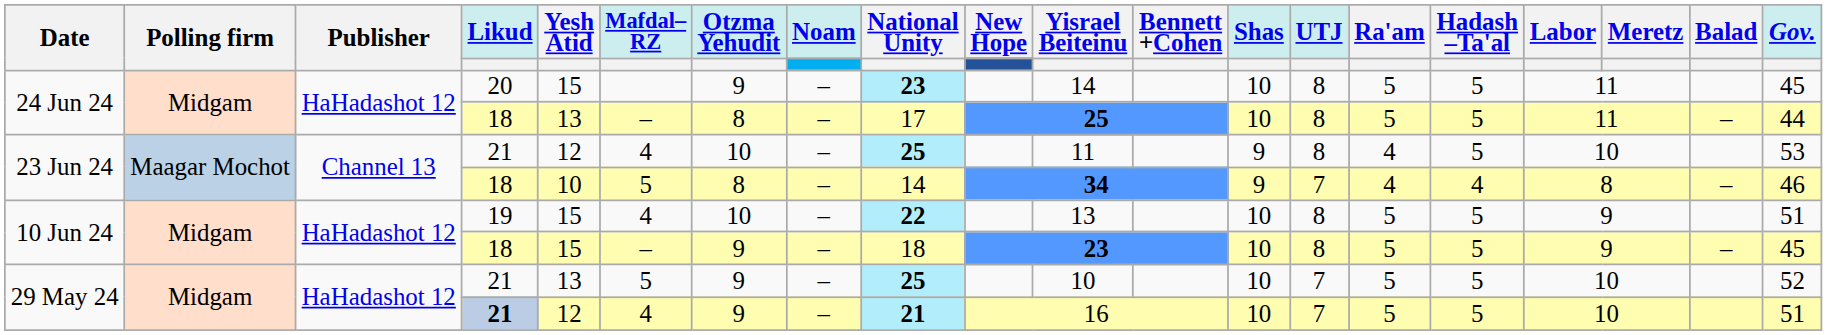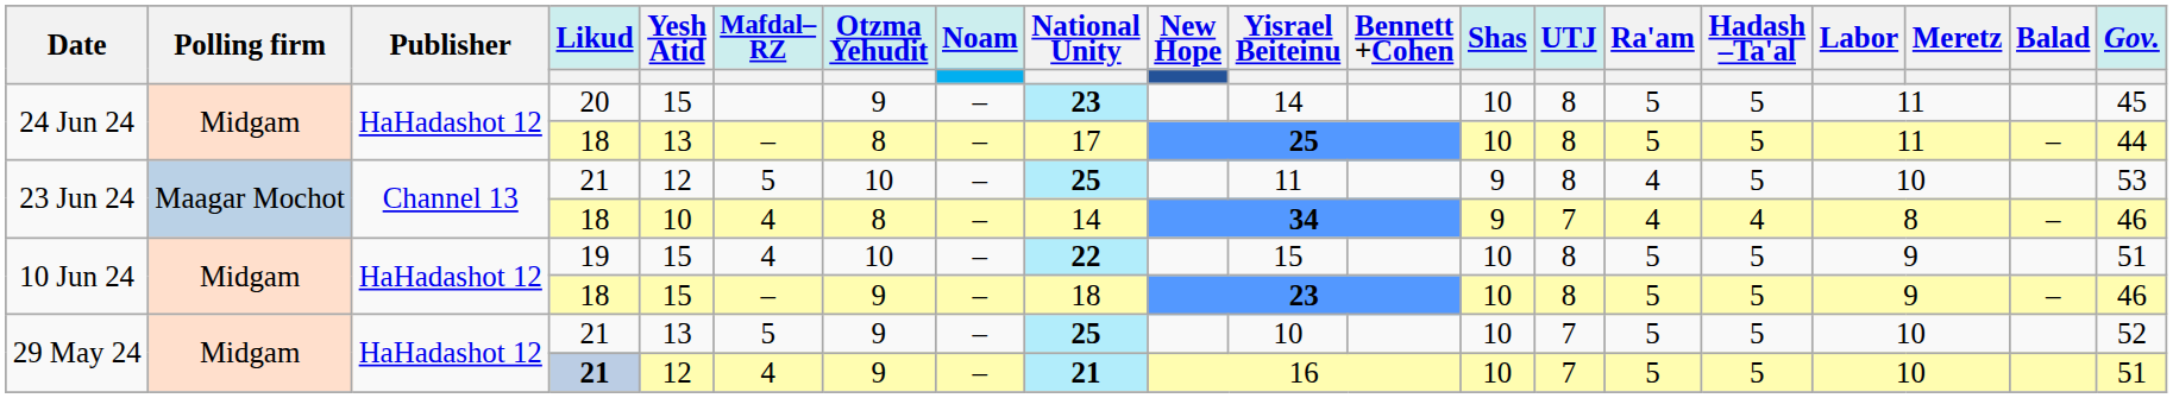 <table class="wikitable sortable" style=text-align:center;font-size:90%;line-height:12px>
 <tr>
 <th rowspan=2>Date</th>
 <th rowspan=2>Polling firm</th>
 <th rowspan=2>Publisher</th>
 <th style=background:#cee><a href='#'>Likud</a></th>
 <th><a href='#'>Yesh<br>Atid</a></th>
 <th style=background:#cee;font-size:90%><a href='#'>Mafdal–<br>RZ</a></th>
 <th style=background:#cee><a href='#'>Otzma<br>Yehudit</a></th>
 <th style=background:#cee><a href='#'>Noam</a></th>
 <th><a href='#'>National<br>Unity</a></th>
 <th><a href='#'>New<br>Hope</a></th>
 <th><a href='#'>Yisrael<br>Beiteinu</a></th>
 <th><a href='#'>Bennett</a><br>+<a href='#'>Cohen</a></th>
 <th style=background:#cee><a href='#'>Shas</a></th>
 <th style=background:#cee><a href='#'>UTJ</a></th>
 <th><a href='#'>Ra'am</a></th>
 <th><a href='#'>Hadash<br>–Ta'al</a></th>
 <th><a href='#'>Labor</a></th>
 <th><a href='#'>Meretz</a></th>
 <th><a href='#'>Balad</a></th>
 <th style=background:#cee><a href='#'><em>Gov.</em></a></th>
 </tr>
 <tr>
 <th style=background:></th>
 <th style=background:></th>
 <th style=background:></th>
 <th style=background:></th>
 <th style=background:#01AFF0></th>
 <th style=background:></th>
 <th style=background:#235298></th>
 <th style=background:></th>
 <th style=background:></th>
 <th style=background:></th>
 <th style=background:></th>
 <th style=background:></th>
 <th style=background:></th>
 <th style=background:></th>
 <th style=background:></th>
 <th style=background:></th>
 <th style=background:></th>
 </tr>
 <tr>
 <td rowspan=2 data-sort-value=2024-06-24>24 Jun 24</td>
 <td rowspan=2 style=background:#FFDFCC>Midgam</td>
 <td rowspan=2><a href='#'>HaHadashot 12</a></td>
 <td>20					</td>
 <td>15					</td>
 <td>	</td>
 <td>9					</td>
 <td>–					</td>
 <td style=background:#B2EDFB><strong>23</strong>	</td>
 <td>	</td>
 <td>14					</td>
 <td>			</td>
 <td>10					</td>
 <td>8					</td>
 <td>5					</td>
 <td>5					</td>
 <td colspan=2>11		</td>
 <td>	</td>
 <td>45					</td>
 </tr>
 <tr style=background:#fffdb0>
 <td>18					</td>
 <td>13					</td>
 <td>–					</td>
 <td>8					</td>
 <td>–					</td>
 <td>17					</td>
 <td colspan=3 style=background:#5398ff><strong>25</strong>	</td>
 <td>10					</td>
 <td>8					</td>
 <td>5					</td>
 <td>5					</td>
 <td colspan=2>11		</td>
 <td>–					</td>
 <td>44					</td>
 </tr>
 <tr>
 <td rowspan=2 data-sort-value=2024-06-23>23 Jun 24</td>
 <td rowspan=2 style=background:#BAD1E6>Maagar Mochot</td>
 <td rowspan=2><a href='#'>Channel 13</a></td>
 <td>21					</td>
 <td>12					</td>
-<td>4					</td>
+<td>5					</td>
 <td>10					</td>
 <td>–					</td>
 <td style=background:#B2EDFB><strong>25</strong>	</td>
 <td>	</td>
 <td>11					</td>
 <td>			</td>
 <td>9					</td>
 <td>8					</td>
 <td>4					</td>
 <td>5					</td>
 <td colspan=2>10		</td>
 <td>	</td>
 <td>53					</td>
 </tr>
 <tr style=background:#fffdb0>
 <td>18					</td>
 <td>10					</td>
-<td>5					</td>
+<td>4					</td>
 <td>8					</td>
 <td>–					</td>
 <td>14					</td>
 <td colspan=3 style=background:#5398ff><strong>34</strong>	</td>
 <td>9					</td>
 <td>7					</td>
 <td>4					</td>
 <td>4					</td>
 <td colspan=2>8		</td>
 <td>–					</td>
 <td>46					</td>
 </tr>
 <tr>
 <td rowspan=2 data-sort-value=2024-06-10>10 Jun 24</td>
 <td rowspan=2 style=background:#FFDFCC>Midgam</td>
 <td rowspan=2><a href='#'>HaHadashot 12</a></td>
 <td>19					</td>
 <td>15					</td>
 <td>4					</td>
 <td>10					</td>
 <td>–					</td>
 <td style=background:#B2EDFB><strong>22</strong>	</td>
 <td>	</td>
-<td>13					</td>
+<td>15					</td>
 <td>			</td>
 <td>10					</td>
 <td>8					</td>
 <td>5					</td>
 <td>5					</td>
 <td colspan=2>9		</td>
 <td>	</td>
 <td>51					</td>
 </tr>
 <tr style=background:#fffdb0>
 <td>18					</td>
 <td>15					</td>
 <td>–					</td>
 <td>9					</td>
 <td>–					</td>
 <td>18					</td>
 <td colspan=3 style=background:#5398ff><strong>23</strong>	</td>
 <td>10					</td>
 <td>8					</td>
 <td>5					</td>
 <td>5					</td>
 <td colspan=2>9		</td>
 <td>–					</td>
-<td>45					</td>
+<td>46					</td>
 </tr>
 <tr>
 <td rowspan=2 data-sort-value=2024-05-29>29 May 24</td>
 <td rowspan=2 style=background:#FFDFCC>Midgam</td>
 <td rowspan=2><a href='#'>HaHadashot 12</a></td>
 <td>21					</td>
 <td>13					</td>
 <td>5					</td>
 <td>9					</td>
 <td>–					</td>
 <td style=background:#B2EDFB><strong>25</strong>	</td>
 <td>	</td>
 <td>10					</td>
 <td>			</td>
 <td>10					</td>
 <td>7					</td>
 <td>5					</td>
 <td>5					</td>
 <td colspan=2>10		</td>
 <td>	</td>
 <td>52					</td>
 </tr>
 <tr style=background:#fffdb0>
 <td style=background:#BBCDE4><strong>21</strong>	</td>
 <td>12					</td>
 <td>4					</td>
 <td>9					</td>
 <td>–					</td>
 <td style=background:#B2EDFB><strong>21</strong>	</td>
 <td colspan=3>16		</td>
 <td>10					</td>
 <td>7					</td>
 <td>5					</td>
 <td>5					</td>
 <td colspan=2>10		</td>
 <td>	</td>
 <td>51					</td>
 </tr>
 </table>
